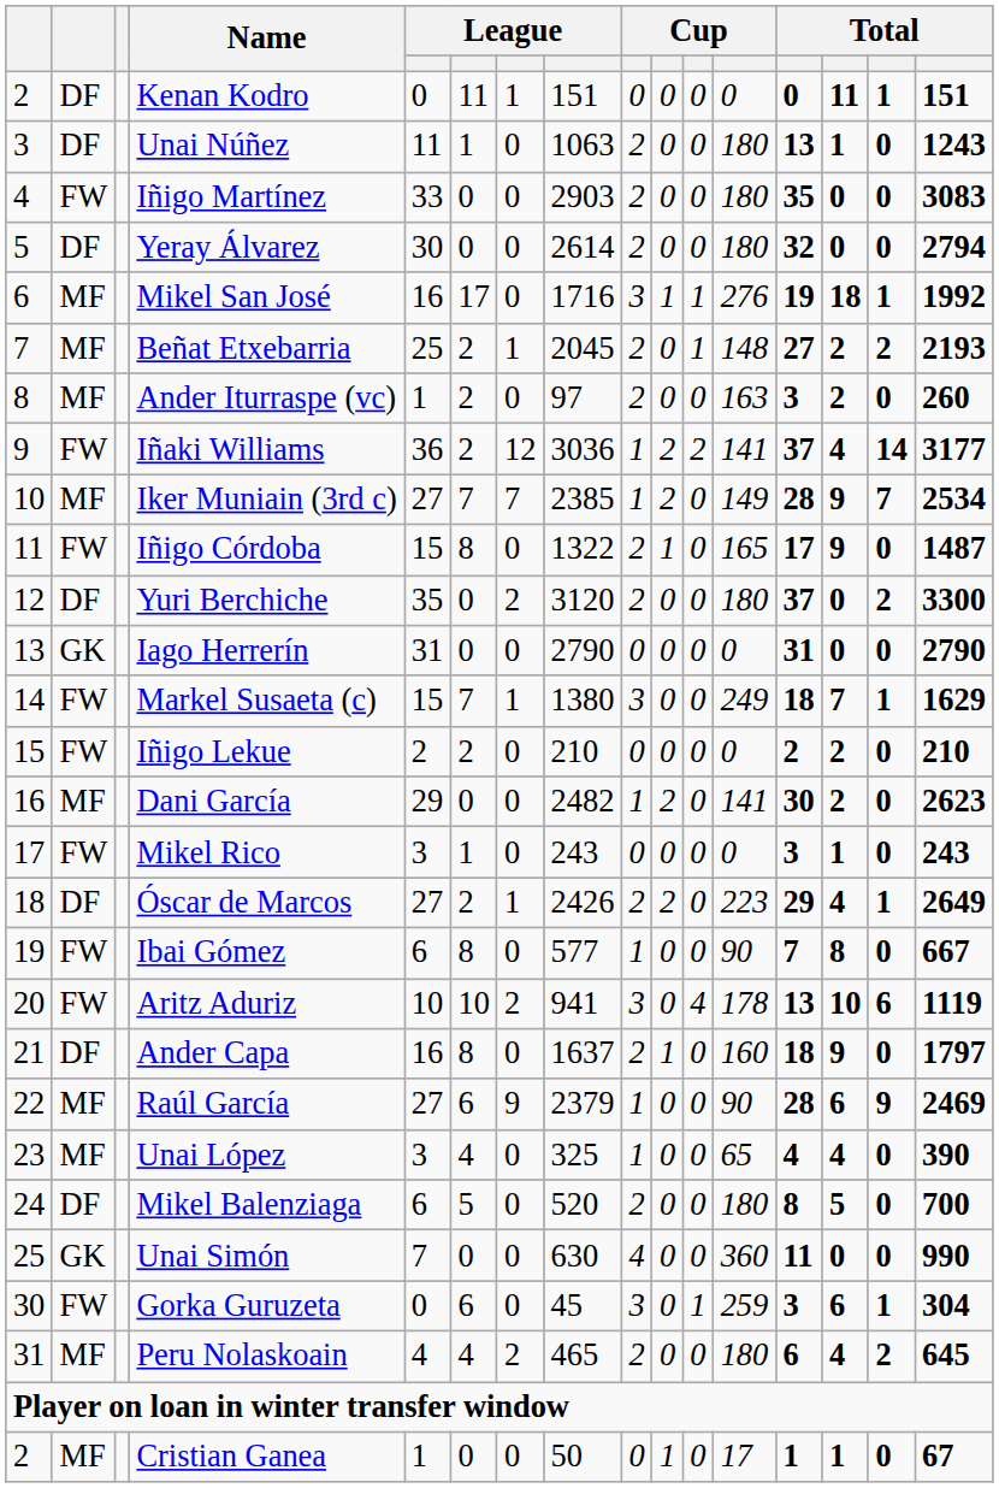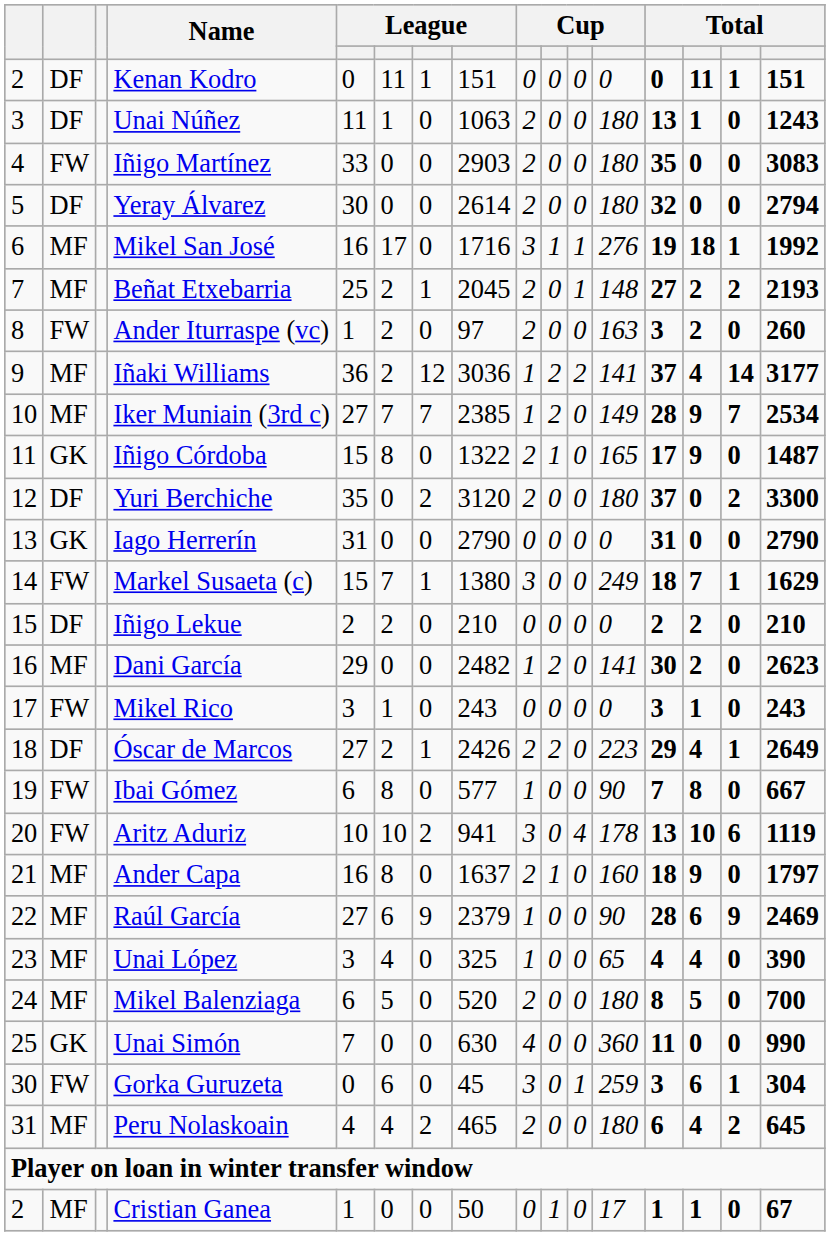 <table class="wikitable sortable">
 <tr>
 <th rowspan=2></th>
 <th rowspan=2></th>
 <th rowspan=2></th>
 <th rowspan=2>Name</th>
 <th colspan=4>League</th>
 <th colspan=4>Cup</th>
 <th colspan=4>Total</th>
 </tr>
 <tr>
 <th></th>
 <th></th>
 <th></th>
 <th></th>
 <th></th>
 <th></th>
 <th></th>
 <th></th>
 <th></th>
 <th></th>
 <th></th>
 <th></th>
 </tr>
 <tr>
 <td>2</td>
 <td>DF</td>
 <td></td>
 <td><a href='#'>Kenan Kodro</a></td>
 <td>0</td>
 <td>11</td>
 <td>1</td>
 <td>151</td>
 <td><em>0</em></td>
 <td><em>0</em></td>
 <td><em>0</em></td>
 <td><em>0</em></td>
 <td><strong>0</strong></td>
 <td><strong>11</strong></td>
 <td><strong>1</strong></td>
 <td><strong>151</strong></td>
 </tr>
 <tr>
 <td>3</td>
 <td>DF</td>
 <td></td>
 <td><a href='#'>Unai Núñez</a></td>
 <td>11</td>
 <td>1</td>
 <td>0</td>
 <td>1063</td>
 <td><em>2</em></td>
 <td><em>0</em></td>
 <td><em>0</em></td>
 <td><em>180</em></td>
 <td><strong>13</strong></td>
 <td><strong>1</strong></td>
 <td><strong>0</strong></td>
 <td><strong>1243</strong></td>
 </tr>
 <tr>
 <td>4</td>
 <td>FW</td>
 <td></td>
 <td><a href='#'>Iñigo Martínez</a></td>
 <td>33</td>
 <td>0</td>
 <td>0</td>
 <td>2903</td>
 <td><em>2</em></td>
 <td><em>0</em></td>
 <td><em>0</em></td>
 <td><em>180</em></td>
 <td><strong>35</strong></td>
 <td><strong>0</strong></td>
 <td><strong>0</strong></td>
 <td><strong>3083</strong></td>
 </tr>
 <tr>
 <td>5</td>
 <td>DF</td>
 <td></td>
 <td><a href='#'>Yeray Álvarez</a></td>
 <td>30</td>
 <td>0</td>
 <td>0</td>
 <td>2614</td>
 <td><em>2</em></td>
 <td><em>0</em></td>
 <td><em>0</em></td>
 <td><em>180</em></td>
 <td><strong>32</strong></td>
 <td><strong>0</strong></td>
 <td><strong>0</strong></td>
 <td><strong>2794</strong></td>
 </tr>
 <tr>
 <td>6</td>
 <td>MF</td>
 <td></td>
 <td><a href='#'>Mikel San José</a></td>
 <td>16</td>
 <td>17</td>
 <td>0</td>
 <td>1716</td>
 <td><em>3</em></td>
 <td><em>1</em></td>
 <td><em>1</em></td>
 <td><em>276</em></td>
 <td><strong>19</strong></td>
 <td><strong>18</strong></td>
 <td><strong>1</strong></td>
 <td><strong>1992</strong></td>
 </tr>
 <tr>
 <td>7</td>
 <td>MF</td>
 <td></td>
 <td><a href='#'>Beñat Etxebarria</a></td>
 <td>25</td>
 <td>2</td>
 <td>1</td>
 <td>2045</td>
 <td><em>2</em></td>
 <td><em>0</em></td>
 <td><em>1</em></td>
 <td><em>148</em></td>
 <td><strong>27</strong></td>
 <td><strong>2</strong></td>
 <td><strong>2</strong></td>
 <td><strong>2193</strong></td>
 </tr>
 <tr>
 <td>8</td>
-<td>MF</td>
+<td>FW</td>
 <td></td>
 <td><a href='#'>Ander Iturraspe</a> (<a href='#'>vc</a>)</td>
 <td>1</td>
 <td>2</td>
 <td>0</td>
 <td>97</td>
 <td><em>2</em></td>
 <td><em>0</em></td>
 <td><em>0</em></td>
 <td><em>163</em></td>
 <td><strong>3</strong></td>
 <td><strong>2</strong></td>
 <td><strong>0</strong></td>
 <td><strong>260</strong></td>
 </tr>
 <tr>
 <td>9</td>
-<td>FW</td>
+<td>MF</td>
 <td></td>
 <td><a href='#'>Iñaki Williams</a></td>
 <td>36</td>
 <td>2</td>
 <td>12</td>
 <td>3036</td>
 <td><em>1</em></td>
 <td><em>2</em></td>
 <td><em>2</em></td>
 <td><em>141</em></td>
 <td><strong>37</strong></td>
 <td><strong>4</strong></td>
 <td><strong>14</strong></td>
 <td><strong>3177</strong></td>
 </tr>
 <tr>
 <td>10</td>
 <td>MF</td>
 <td></td>
 <td><a href='#'>Iker Muniain</a> (<a href='#'>3rd c</a>)</td>
 <td>27</td>
 <td>7</td>
 <td>7</td>
 <td>2385</td>
 <td><em>1</em></td>
 <td><em>2</em></td>
 <td><em>0</em></td>
 <td><em>149</em></td>
 <td><strong>28</strong></td>
 <td><strong>9</strong></td>
 <td><strong>7</strong></td>
 <td><strong>2534</strong></td>
 </tr>
 <tr>
 <td>11</td>
-<td>FW</td>
+<td>GK</td>
 <td></td>
 <td><a href='#'>Iñigo Córdoba</a></td>
 <td>15</td>
 <td>8</td>
 <td>0</td>
 <td>1322</td>
 <td><em>2</em></td>
 <td><em>1</em></td>
 <td><em>0</em></td>
 <td><em>165</em></td>
 <td><strong>17</strong></td>
 <td><strong>9</strong></td>
 <td><strong>0</strong></td>
 <td><strong>1487</strong></td>
 </tr>
 <tr>
 <td>12</td>
 <td>DF</td>
 <td></td>
 <td><a href='#'>Yuri Berchiche</a></td>
 <td>35</td>
 <td>0</td>
 <td>2</td>
 <td>3120</td>
 <td><em>2</em></td>
 <td><em>0</em></td>
 <td><em>0</em></td>
 <td><em>180</em></td>
 <td><strong>37</strong></td>
 <td><strong>0</strong></td>
 <td><strong>2</strong></td>
 <td><strong>3300</strong></td>
 </tr>
 <tr>
 <td>13</td>
 <td>GK</td>
 <td></td>
 <td><a href='#'>Iago Herrerín</a></td>
 <td>31</td>
 <td>0</td>
 <td>0</td>
 <td>2790</td>
 <td><em>0</em></td>
 <td><em>0</em></td>
 <td><em>0</em></td>
 <td><em>0</em></td>
 <td><strong>31</strong></td>
 <td><strong>0</strong></td>
 <td><strong>0</strong></td>
 <td><strong>2790</strong></td>
 </tr>
 <tr>
 <td>14</td>
 <td>FW</td>
 <td></td>
 <td><a href='#'>Markel Susaeta</a> (<a href='#'>c</a>)</td>
 <td>15</td>
 <td>7</td>
 <td>1</td>
 <td>1380</td>
 <td><em>3</em></td>
 <td><em>0</em></td>
 <td><em>0</em></td>
 <td><em>249</em></td>
 <td><strong>18</strong></td>
 <td><strong>7</strong></td>
 <td><strong>1</strong></td>
 <td><strong>1629</strong></td>
 </tr>
 <tr>
 <td>15</td>
-<td>FW</td>
+<td>DF</td>
 <td></td>
 <td><a href='#'>Iñigo Lekue</a></td>
 <td>2</td>
 <td>2</td>
 <td>0</td>
 <td>210</td>
 <td><em>0</em></td>
 <td><em>0</em></td>
 <td><em>0</em></td>
 <td><em>0</em></td>
 <td><strong>2</strong></td>
 <td><strong>2</strong></td>
 <td><strong>0</strong></td>
 <td><strong>210</strong></td>
 </tr>
 <tr>
 <td>16</td>
 <td>MF</td>
 <td></td>
 <td><a href='#'>Dani García</a></td>
 <td>29</td>
 <td>0</td>
 <td>0</td>
 <td>2482</td>
 <td><em>1</em></td>
 <td><em>2</em></td>
 <td><em>0</em></td>
 <td><em>141</em></td>
 <td><strong>30</strong></td>
 <td><strong>2</strong></td>
 <td><strong>0</strong></td>
 <td><strong>2623</strong></td>
 </tr>
 <tr>
 <td>17</td>
 <td>FW</td>
 <td></td>
 <td><a href='#'>Mikel Rico</a></td>
 <td>3</td>
 <td>1</td>
 <td>0</td>
 <td>243</td>
 <td><em>0</em></td>
 <td><em>0</em></td>
 <td><em>0</em></td>
 <td><em>0</em></td>
 <td><strong>3</strong></td>
 <td><strong>1</strong></td>
 <td><strong>0</strong></td>
 <td><strong>243</strong></td>
 </tr>
 <tr>
 <td>18</td>
 <td>DF</td>
 <td></td>
 <td><a href='#'>Óscar de Marcos</a></td>
 <td>27</td>
 <td>2</td>
 <td>1</td>
 <td>2426</td>
 <td><em>2</em></td>
 <td><em>2</em></td>
 <td><em>0</em></td>
 <td><em>223</em></td>
 <td><strong>29</strong></td>
 <td><strong>4</strong></td>
 <td><strong>1</strong></td>
 <td><strong>2649</strong></td>
 </tr>
 <tr>
 <td>19</td>
 <td>FW</td>
 <td></td>
 <td><a href='#'>Ibai Gómez</a></td>
 <td>6</td>
 <td>8</td>
 <td>0</td>
 <td>577</td>
 <td><em>1</em></td>
 <td><em>0</em></td>
 <td><em>0</em></td>
 <td><em>90</em></td>
 <td><strong>7</strong></td>
 <td><strong>8</strong></td>
 <td><strong>0</strong></td>
 <td><strong>667</strong></td>
 </tr>
 <tr>
 <td>20</td>
 <td>FW</td>
 <td></td>
 <td><a href='#'>Aritz Aduriz</a></td>
 <td>10</td>
 <td>10</td>
 <td>2</td>
 <td>941</td>
 <td><em>3</em></td>
 <td><em>0</em></td>
 <td><em>4</em></td>
 <td><em>178</em></td>
 <td><strong>13</strong></td>
 <td><strong>10</strong></td>
 <td><strong>6</strong></td>
 <td><strong>1119</strong></td>
 </tr>
 <tr>
 <td>21</td>
-<td>DF</td>
+<td>MF</td>
 <td></td>
 <td><a href='#'>Ander Capa</a></td>
 <td>16</td>
 <td>8</td>
 <td>0</td>
 <td>1637</td>
 <td><em>2</em></td>
 <td><em>1</em></td>
 <td><em>0</em></td>
 <td><em>160</em></td>
 <td><strong>18</strong></td>
 <td><strong>9</strong></td>
 <td><strong>0</strong></td>
 <td><strong>1797</strong></td>
 </tr>
 <tr>
 <td>22</td>
 <td>MF</td>
 <td></td>
 <td><a href='#'>Raúl García</a></td>
 <td>27</td>
 <td>6</td>
 <td>9</td>
 <td>2379</td>
 <td><em>1</em></td>
 <td><em>0</em></td>
 <td><em>0</em></td>
 <td><em>90</em></td>
 <td><strong>28</strong></td>
 <td><strong>6</strong></td>
 <td><strong>9</strong></td>
 <td><strong>2469</strong></td>
 </tr>
 <tr>
 <td>23</td>
 <td>MF</td>
 <td></td>
 <td><a href='#'>Unai López</a></td>
 <td>3</td>
 <td>4</td>
 <td>0</td>
 <td>325</td>
 <td><em>1</em></td>
 <td><em>0</em></td>
 <td><em>0</em></td>
 <td><em>65</em></td>
 <td><strong>4</strong></td>
 <td><strong>4</strong></td>
 <td><strong>0</strong></td>
 <td><strong>390</strong></td>
 </tr>
 <tr>
 <td>24</td>
-<td>DF</td>
+<td>MF</td>
 <td></td>
 <td><a href='#'>Mikel Balenziaga</a></td>
 <td>6</td>
 <td>5</td>
 <td>0</td>
 <td>520</td>
 <td><em>2</em></td>
 <td><em>0</em></td>
 <td><em>0</em></td>
 <td><em>180</em></td>
 <td><strong>8</strong></td>
 <td><strong>5</strong></td>
 <td><strong>0</strong></td>
 <td><strong>700</strong></td>
 </tr>
 <tr>
 <td>25</td>
 <td>GK</td>
 <td></td>
 <td><a href='#'>Unai Simón</a></td>
 <td>7</td>
 <td>0</td>
 <td>0</td>
 <td>630</td>
 <td><em>4</em></td>
 <td><em>0</em></td>
 <td><em>0</em></td>
 <td><em>360</em></td>
 <td><strong>11</strong></td>
 <td><strong>0</strong></td>
 <td><strong>0</strong></td>
 <td><strong>990</strong></td>
 </tr>
 <tr>
 <td>30</td>
 <td>FW</td>
 <td></td>
 <td><a href='#'>Gorka Guruzeta</a></td>
 <td>0</td>
 <td>6</td>
 <td>0</td>
 <td>45</td>
 <td><em>3</em></td>
 <td><em>0</em></td>
 <td><em>1</em></td>
 <td><em>259</em></td>
 <td><strong>3</strong></td>
 <td><strong>6</strong></td>
 <td><strong>1</strong></td>
 <td><strong>304</strong></td>
 </tr>
 <tr>
 <td>31</td>
 <td>MF</td>
 <td></td>
 <td><a href='#'>Peru Nolaskoain</a></td>
 <td>4</td>
 <td>4</td>
 <td>2</td>
 <td>465</td>
 <td><em>2</em></td>
 <td><em>0</em></td>
 <td><em>0</em></td>
 <td><em>180</em></td>
 <td><strong>6</strong></td>
 <td><strong>4</strong></td>
 <td><strong>2</strong></td>
 <td><strong>645</strong></td>
 </tr>
 <tr>
 <td colspan=16><strong>Player on loan in winter transfer window</strong></td>
 </tr>
 <tr>
 <td>2</td>
 <td>MF</td>
 <td></td>
 <td><a href='#'>Cristian Ganea</a></td>
 <td>1</td>
 <td>0</td>
 <td>0</td>
 <td>50</td>
 <td><em>0</em></td>
 <td><em>1</em></td>
 <td><em>0</em></td>
 <td><em>17</em></td>
 <td><strong>1</strong></td>
 <td><strong>1</strong></td>
 <td><strong>0</strong></td>
 <td><strong>67</strong></td>
 </tr>
 </table>
